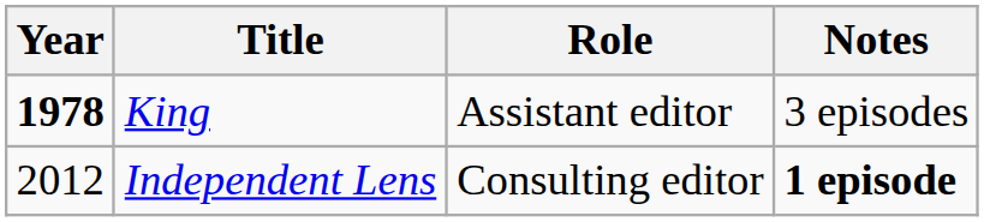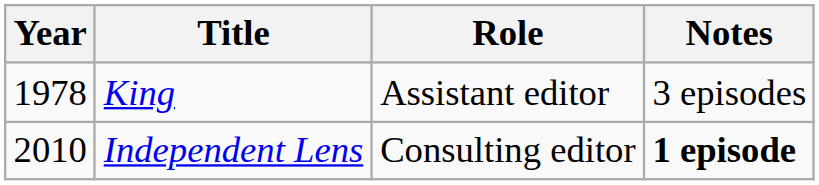 <table class="wikitable">
 <tr>
 <th>Year</th>
 <th>Title</th>
 <th>Role</th>
 <th>Notes</th>
 </tr>
 <tr>
-<td><strong>1978</strong></td>
+<td>1978</td>
 <td><em><a href='#'>King</a></em></td>
 <td>Assistant editor</td>
 <td>3 episodes</td>
 </tr>
 <tr>
-<td>2012</td>
+<td>2010</td>
 <td><em><a href='#'>Independent Lens</a></em></td>
 <td>Consulting editor</td>
 <td><strong>1 episode</strong></td>
 </tr>
 </table>
